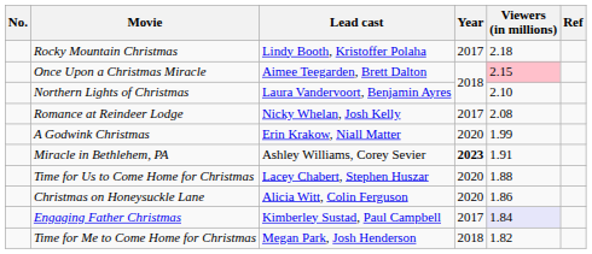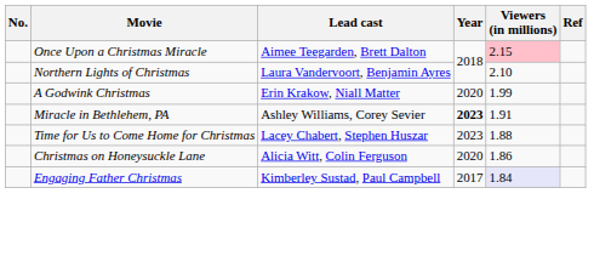 <table class="wikitable sortable">
 <tr>
 <th scope="col">No.</th>
 <th scope="col">Movie</th>
 <th scope="col">Lead cast</th>
 <th scope="col">Year</th>
 <th scope="col">Viewers<br>(in millions)</th>
 <th scope="col" class="unsortable">Ref</th>
-</tr>
-<tr>
-<td></td>
-<td><em>Rocky Mountain Christmas</em></td>
-<td><a href='#'>Lindy Booth</a>, <a href='#'>Kristoffer Polaha</a></td>
-<td>2017</td>
-<td>2.18</td>
-<td></td>
 </tr>
 <tr>
 <td></td>
 <td><em>Once Upon a Christmas Miracle</em></td>
 <td><a href='#'>Aimee Teegarden</a>, <a href='#'>Brett Dalton</a></td>
 <td rowspan=2>2018</td>
 <td style="background: pink;">2.15</td>
 <td></td>
 </tr>
 <tr>
 <td></td>
 <td><em>Northern Lights of Christmas</em></td>
 <td><a href='#'>Laura Vandervoort</a>, <a href='#'>Benjamin Ayres</a></td>
 <td>2.10</td>
-<td></td>
-</tr>
-<tr>
-<td></td>
-<td><em>Romance at Reindeer Lodge</em></td>
-<td><a href='#'>Nicky Whelan</a>, <a href='#'>Josh Kelly</a></td>
-<td>2017</td>
-<td>2.08</td>
 <td></td>
 </tr>
 <tr>
 <td></td>
 <td><em>A Godwink Christmas</em></td>
 <td><a href='#'>Erin Krakow</a>, <a href='#'>Niall Matter</a></td>
 <td>2020</td>
 <td>1.99</td>
 <td></td>
 </tr>
 <tr>
 <td></td>
 <td><em>Miracle in Bethlehem, PA</em></td>
 <td>Ashley Williams, Corey Sevier</td>
 <td><strong>2023</strong></td>
 <td>1.91</td>
 <td></td>
 </tr>
 <tr>
 <td></td>
 <td><em>Time for Us to Come Home for Christmas</em></td>
 <td><a href='#'>Lacey Chabert</a>, <a href='#'>Stephen Huszar</a></td>
-<td>2020</td>
+<td>2023</td>
 <td>1.88</td>
 <td></td>
 </tr>
 <tr>
 <td></td>
 <td><em>Christmas on Honeysuckle Lane</em></td>
 <td><a href='#'>Alicia Witt</a>, <a href='#'>Colin Ferguson</a></td>
 <td>2020</td>
 <td>1.86</td>
 <td></td>
 </tr>
 <tr>
 <td></td>
 <td><em><a href='#'>Engaging Father Christmas</a></em></td>
 <td><a href='#'>Kimberley Sustad</a>, <a href='#'>Paul Campbell</a></td>
 <td>2017</td>
 <td style="background: lavender;">1.84</td>
 <td></td>
 </tr>
-<tr>
-<td></td>
-<td><em>Time for Me to Come Home for Christmas</em></td>
-<td><a href='#'>Megan Park</a>, <a href='#'>Josh Henderson</a></td>
-<td>2018</td>
-<td>1.82</td>
-<td></td>
-</tr>
 </table>
